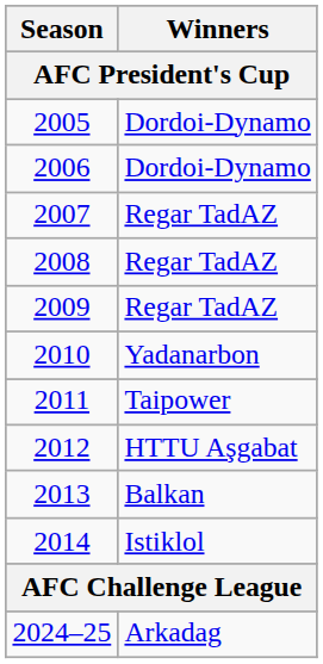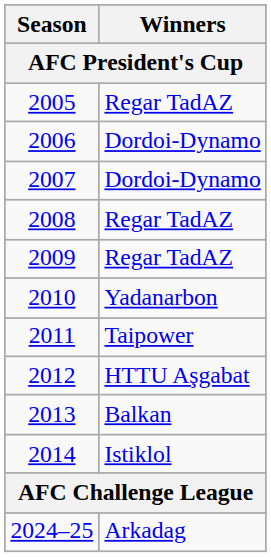 <table class="wikitable floatright" style="text-align:center; font-size:85%">
 <tr>
 <th>Season</th>
 <th>Winners</th>
 </tr>
 <tr>
 <th colspan=2>AFC President's Cup</th>
 </tr>
 <tr>
 <td><a href='#'>2005</a></td>
-<td align="left"> <a href='#'>Dordoi-Dynamo</a> </td>
+<td align="left"> <a href='#'>Regar TadAZ</a></td>
 </tr>
 <tr>
 <td><a href='#'>2006</a></td>
 <td align="left"> <a href='#'>Dordoi-Dynamo</a></td>
 </tr>
 <tr>
 <td><a href='#'>2007</a></td>
-<td align="left"> <a href='#'>Regar TadAZ</a></td>
+<td align="left"> <a href='#'>Dordoi-Dynamo</a> </td>
 </tr>
 <tr>
 <td><a href='#'>2008</a></td>
 <td align="left"> <a href='#'>Regar TadAZ</a> </td>
 </tr>
 <tr>
 <td><a href='#'>2009</a></td>
 <td align="left"> <a href='#'>Regar TadAZ</a> </td>
 </tr>
 <tr>
 <td><a href='#'>2010</a></td>
 <td align="left"> <a href='#'>Yadanarbon</a></td>
 </tr>
 <tr>
 <td><a href='#'>2011</a></td>
 <td align="left"> <a href='#'>Taipower</a></td>
 </tr>
 <tr>
 <td><a href='#'>2012</a></td>
 <td align="left"> <a href='#'>HTTU Aşgabat</a></td>
 </tr>
 <tr>
 <td><a href='#'>2013</a></td>
 <td align="left"> <a href='#'>Balkan</a></td>
 </tr>
 <tr>
 <td><a href='#'>2014</a></td>
 <td align="left"> <a href='#'>Istiklol</a></td>
 </tr>
 <tr>
 <th colspan=2>AFC Challenge League</th>
 </tr>
 <tr>
 <td><a href='#'>2024–25</a></td>
 <td align="left"> <a href='#'>Arkadag</a></td>
 </tr>
 </table>
